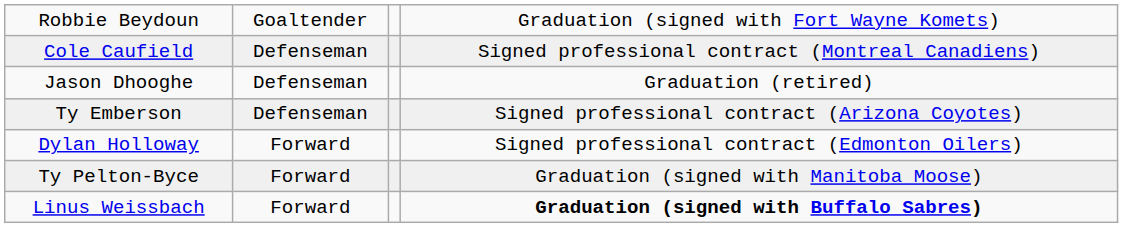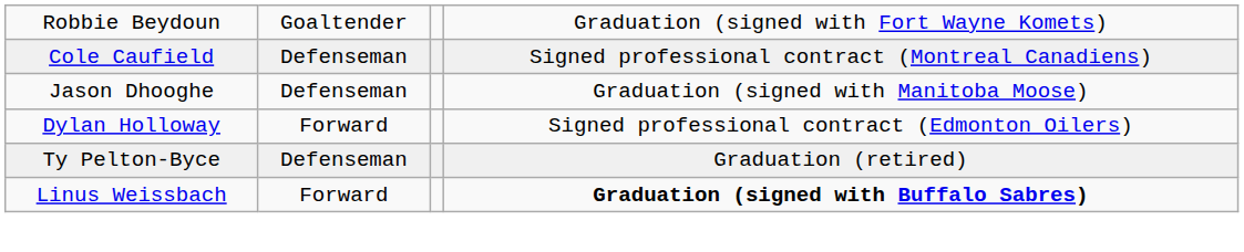 <table class="wikitable" width="60%">
 <tr align="center" bgcolor="">
 <td>Robbie Beydoun</td>
 <td>Goaltender</td>
 <td></td>
 <td>Graduation (signed with <a href='#'>Fort Wayne Komets</a>)</td>
 </tr>
 <tr align="center" bgcolor="f0f0f0">
 <td><a href='#'>Cole Caufield</a></td>
 <td>Defenseman</td>
 <td></td>
 <td>Signed professional contract (<a href='#'>Montreal Canadiens</a>)</td>
 </tr>
 <tr align="center" bgcolor="">
 <td>Jason Dhooghe</td>
 <td>Defenseman</td>
 <td></td>
-<td>Graduation (retired)</td>
-</tr>
-<tr align="center" bgcolor="f0f0f0">
-<td>Ty Emberson</td>
-<td>Defenseman</td>
-<td></td>
-<td>Signed professional contract (<a href='#'>Arizona Coyotes</a>)</td>
+<td>Graduation (signed with <a href='#'>Manitoba Moose</a>)</td>
 </tr>
 <tr align="center" bgcolor="">
 <td><a href='#'>Dylan Holloway</a></td>
 <td>Forward</td>
 <td></td>
 <td>Signed professional contract (<a href='#'>Edmonton Oilers</a>)</td>
 </tr>
 <tr align="center" bgcolor="f0f0f0">
 <td>Ty Pelton-Byce</td>
-<td>Forward</td>
+<td>Defenseman</td>
 <td></td>
-<td>Graduation (signed with <a href='#'>Manitoba Moose</a>)</td>
+<td>Graduation (retired)</td>
 </tr>
 <tr align="center" bgcolor="">
 <td><a href='#'>Linus Weissbach</a></td>
 <td>Forward</td>
 <td></td>
 <td><strong>Graduation (signed with <a href='#'>Buffalo Sabres</a>)</strong></td>
 </tr>
 </table>
